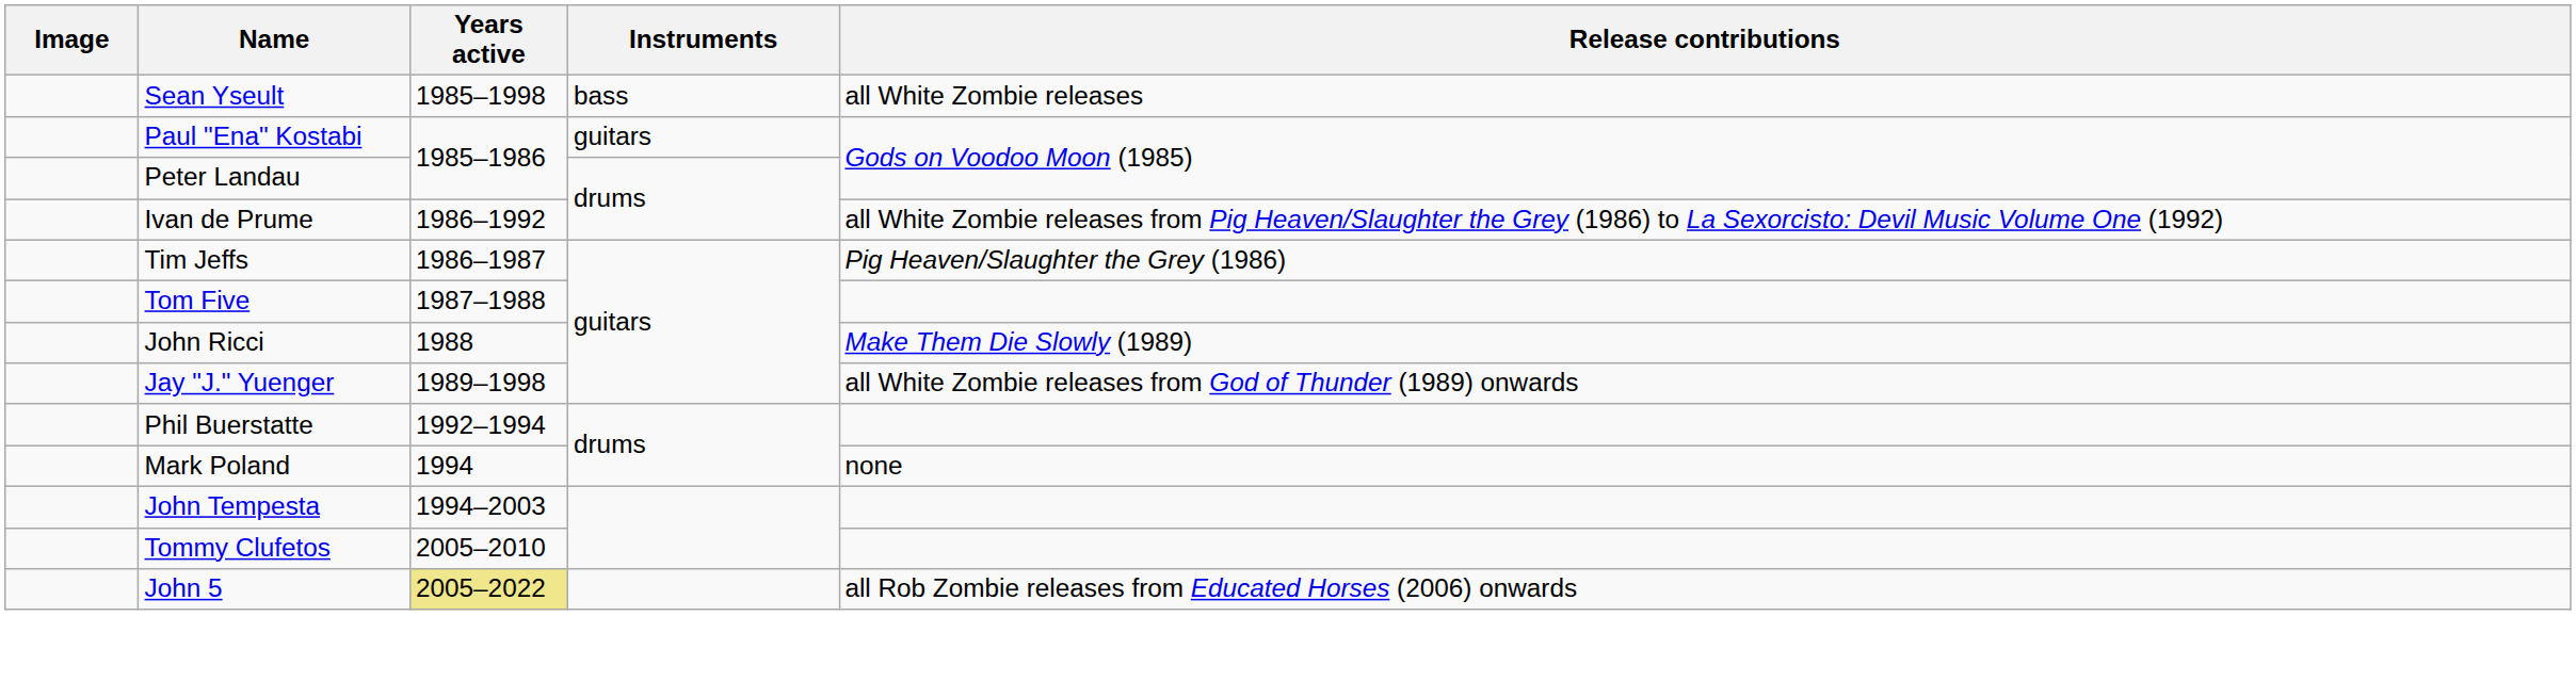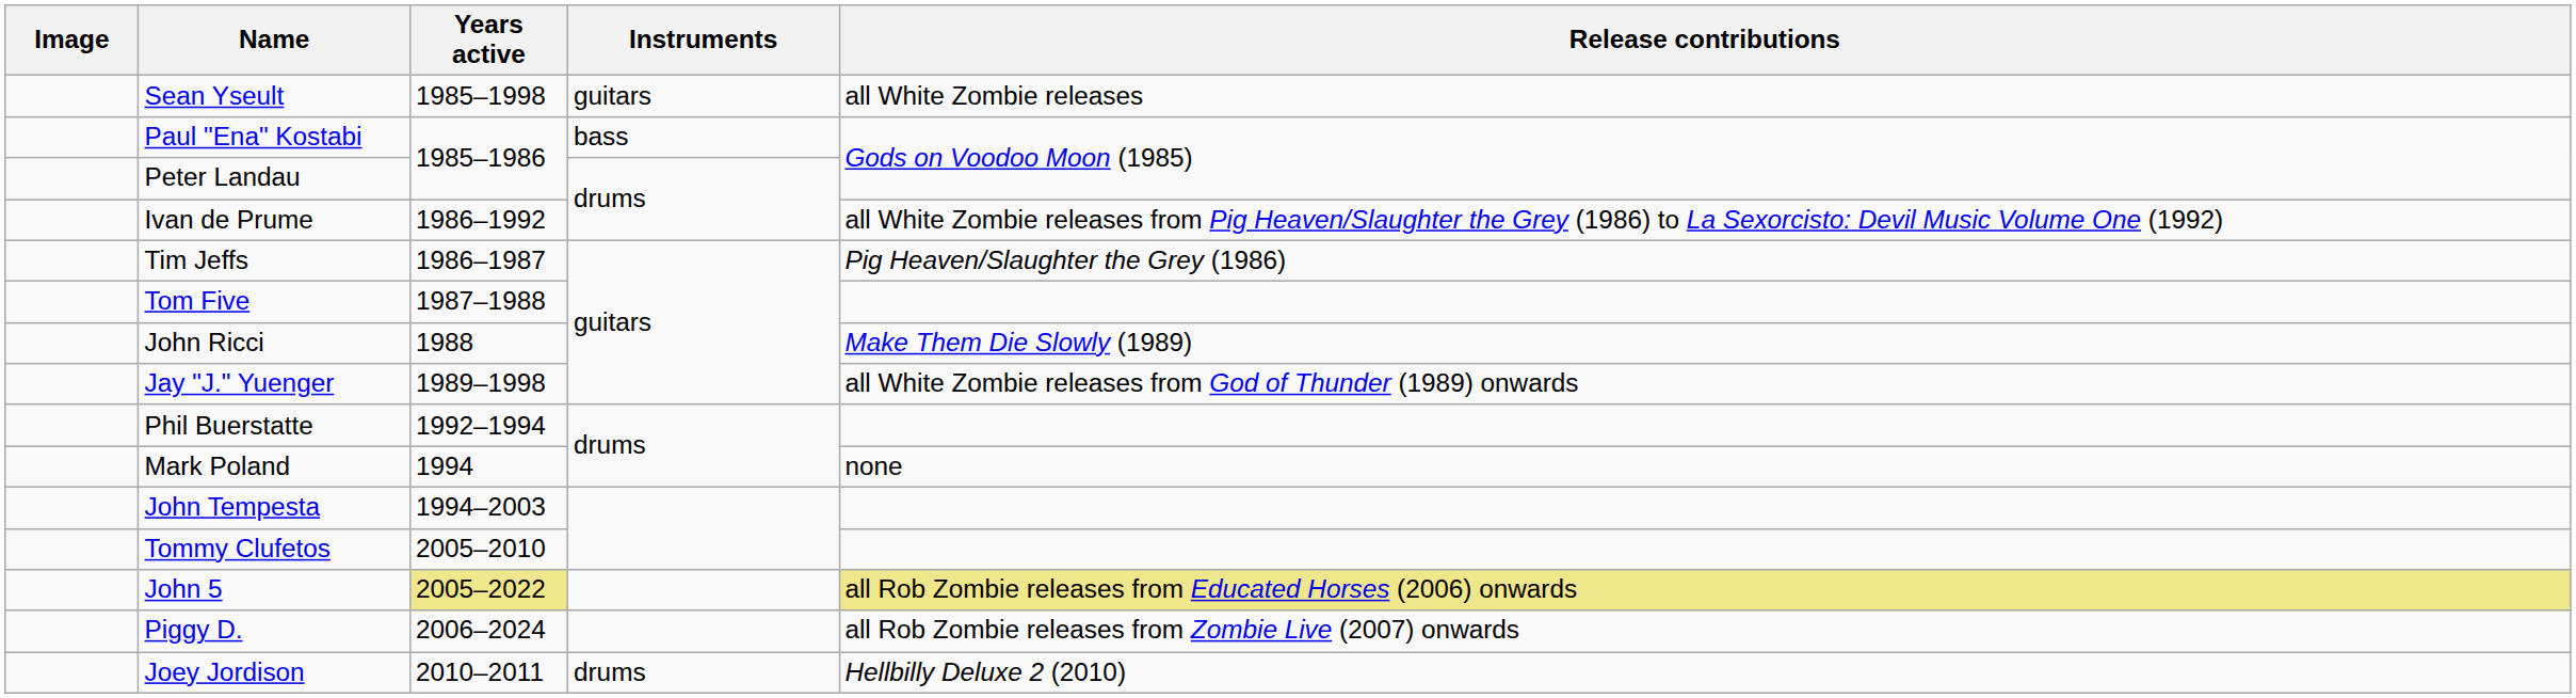 <table class="wikitable" border="1" width=100%>
 <tr>
 <th width="75">Image</th>
 <th width="160">Name</th>
 <th width="90">Years active</th>
 <th width="160">Instruments</th>
 <th>Release contributions</th>
 </tr>
 <tr>
 <td></td>
 <td><a href='#'>Sean Yseult</a><br></td>
 <td>1985–1998</td>
-<td>bass</td>
+<td>guitars</td>
 <td>all White Zombie releases</td>
 </tr>
 <tr>
 <td></td>
 <td><a href='#'>Paul "Ena" Kostabi</a></td>
 <td rowspan="2">1985–1986</td>
-<td>guitars</td>
+<td>bass</td>
 <td rowspan="2"><em><a href='#'>Gods on Voodoo Moon</a></em> (1985)</td>
 </tr>
 <tr>
 <td></td>
 <td>Peter Landau</td>
 <td rowspan="2">drums</td>
 </tr>
 <tr>
 <td></td>
 <td>Ivan de Prume</td>
 <td>1986–1992</td>
 <td>all White Zombie releases from <em><a href='#'>Pig Heaven/Slaughter the Grey</a></em> (1986) to <em><a href='#'>La Sexorcisto: Devil Music Volume One</a></em> (1992)</td>
 </tr>
 <tr>
 <td></td>
 <td>Tim Jeffs</td>
 <td>1986–1987</td>
 <td rowspan="4">guitars</td>
 <td><em>Pig Heaven/Slaughter the Grey</em> (1986)</td>
 </tr>
 <tr>
 <td></td>
 <td><a href='#'>Tom Five</a><br></td>
 <td>1987–1988</td>
 <td></td>
 </tr>
 <tr>
 <td></td>
 <td>John Ricci</td>
 <td>1988</td>
 <td><em><a href='#'>Make Them Die Slowly</a></em> (1989)</td>
 </tr>
 <tr>
 <td></td>
 <td><a href='#'>Jay "J." Yuenger</a></td>
 <td>1989–1998</td>
 <td>all White Zombie releases from <em><a href='#'>God of Thunder</a></em> (1989) onwards</td>
 </tr>
 <tr>
 <td></td>
 <td>Phil Buerstatte</td>
 <td>1992–1994 </td>
 <td rowspan="2">drums</td>
 <td></td>
 </tr>
 <tr>
 <td></td>
 <td>Mark Poland</td>
 <td>1994 </td>
 <td>none</td>
 </tr>
 <tr>
 <td></td>
 <td><a href='#'>John Tempesta</a></td>
 <td>1994–2003</td>
 <td rowspan="2"></td>
 <td></td>
 </tr>
 <tr>
 <td></td>
 <td><a href='#'>Tommy Clufetos</a></td>
 <td>2005–2010</td>
 <td></td>
 </tr>
 <tr>
 <td></td>
 <td><a href='#'>John 5</a><br></td>
 <td style="background: khaki;">2005–2022</td>
 <td></td>
-<td>all Rob Zombie releases from <em><a href='#'>Educated Horses</a></em> (2006) onwards</td>
+<td style="background: khaki;">all Rob Zombie releases from <em><a href='#'>Educated Horses</a></em> (2006) onwards</td>
+</tr>
+<tr>
+<td></td>
+<td><a href='#'>Piggy D.</a><br></td>
+<td>2006–2024</td>
+<td></td>
+<td>all Rob Zombie releases from <em><a href='#'>Zombie Live</a></em> (2007) onwards</td>
+</tr>
+<tr>
+<td></td>
+<td><a href='#'>Joey Jordison</a></td>
+<td>2010–2011 </td>
+<td>drums</td>
+<td><em>Hellbilly Deluxe 2</em> (2010) </td>
 </tr>
 </table>
